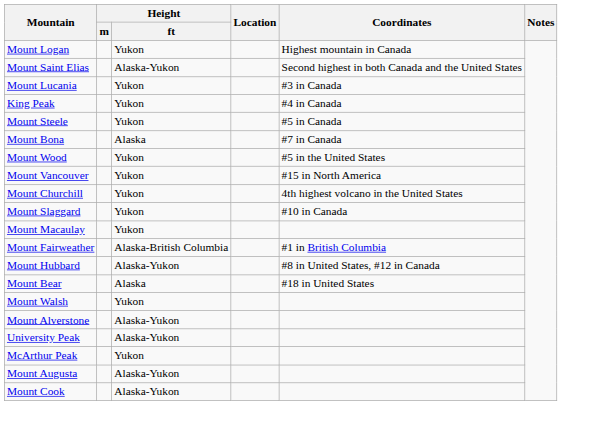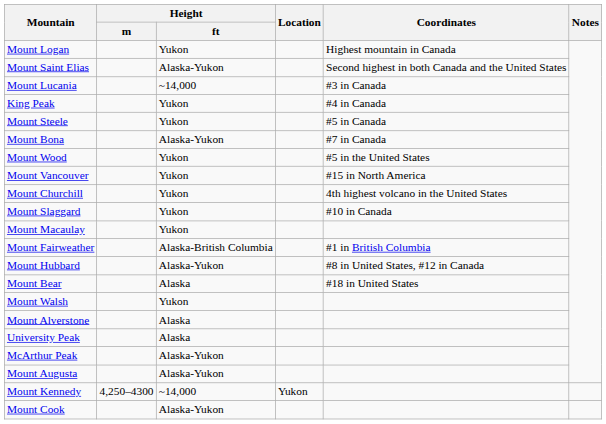 <table class="wikitable sortable">
 <tr>
 <th rowspan="2">Mountain</th>
 <th colspan="2">Height</th>
 <th rowspan="2">Location</th>
 <th rowspan="2">Coordinates</th>
 <th rowspan="2">Notes</th>
 </tr>
 <tr>
 <th>m</th>
 <th>ft</th>
 </tr>
 <tr>
 <td><a href='#'>Mount Logan</a></td>
 <td></td>
 <td>Yukon</td>
 <td></td>
 <td>Highest mountain in Canada</td>
 </tr>
 <tr>
 <td><a href='#'>Mount Saint Elias</a></td>
 <td></td>
 <td>Alaska-Yukon</td>
 <td></td>
 <td>Second highest in both Canada and the United States</td>
 </tr>
 <tr>
 <td><a href='#'>Mount Lucania</a></td>
 <td></td>
-<td>Yukon</td>
+<td>~14,000</td>
 <td></td>
 <td>#3 in Canada</td>
 </tr>
 <tr>
 <td><a href='#'>King Peak</a></td>
 <td></td>
 <td>Yukon</td>
 <td></td>
 <td>#4 in Canada</td>
 </tr>
 <tr>
 <td><a href='#'>Mount Steele</a></td>
 <td></td>
 <td>Yukon</td>
 <td></td>
 <td>#5 in Canada</td>
 </tr>
 <tr>
 <td><a href='#'>Mount Bona</a></td>
 <td></td>
-<td>Alaska</td>
+<td>Alaska-Yukon</td>
 <td></td>
 <td>#7 in Canada</td>
 </tr>
 <tr>
 <td><a href='#'>Mount Wood</a></td>
 <td></td>
 <td>Yukon</td>
 <td></td>
 <td>#5 in the United States</td>
 </tr>
 <tr>
 <td><a href='#'>Mount Vancouver</a></td>
 <td></td>
 <td>Yukon</td>
 <td></td>
 <td>#15 in North America</td>
 </tr>
 <tr>
 <td><a href='#'>Mount Churchill</a></td>
 <td></td>
 <td>Yukon</td>
 <td></td>
 <td>4th highest volcano in the United States</td>
 </tr>
 <tr>
 <td><a href='#'>Mount Slaggard</a></td>
 <td></td>
 <td>Yukon</td>
 <td></td>
 <td>#10 in Canada</td>
 </tr>
 <tr>
 <td><a href='#'>Mount Macaulay</a></td>
 <td></td>
 <td>Yukon</td>
 <td></td>
 <td></td>
 </tr>
 <tr>
 <td><a href='#'>Mount Fairweather</a></td>
 <td></td>
 <td>Alaska-British Columbia</td>
 <td></td>
 <td>#1 in <a href='#'>British Columbia</a></td>
 </tr>
 <tr>
 <td><a href='#'>Mount Hubbard</a></td>
 <td></td>
 <td>Alaska-Yukon</td>
 <td></td>
 <td>#8 in United States, #12 in Canada</td>
 </tr>
 <tr>
 <td><a href='#'>Mount Bear</a></td>
 <td></td>
 <td>Alaska</td>
 <td></td>
 <td>#18 in United States</td>
 </tr>
 <tr>
 <td><a href='#'>Mount Walsh</a></td>
 <td></td>
 <td>Yukon</td>
 <td></td>
 <td></td>
 </tr>
 <tr>
 <td><a href='#'>Mount Alverstone</a></td>
 <td></td>
-<td>Alaska-Yukon</td>
+<td>Alaska</td>
 <td></td>
 <td></td>
 </tr>
 <tr>
 <td><a href='#'>University Peak</a></td>
 <td></td>
-<td>Alaska-Yukon</td>
+<td>Alaska</td>
 <td></td>
 <td></td>
 </tr>
 <tr>
 <td><a href='#'>McArthur Peak</a></td>
 <td></td>
-<td>Yukon</td>
+<td>Alaska-Yukon</td>
 <td></td>
 <td></td>
 </tr>
 <tr>
 <td><a href='#'>Mount Augusta</a></td>
 <td></td>
 <td>Alaska-Yukon</td>
 <td></td>
 <td></td>
 </tr>
 <tr>
+<td><a href='#'>Mount Kennedy</a></td>
+<td>4,250–4300</td>
+<td>~14,000</td>
+<td>Yukon</td>
+<td></td>
+<td></td>
+</tr>
+<tr>
 <td><a href='#'>Mount Cook</a></td>
 <td></td>
 <td>Alaska-Yukon</td>
 <td></td>
 <td></td>
 </tr>
 </table>
